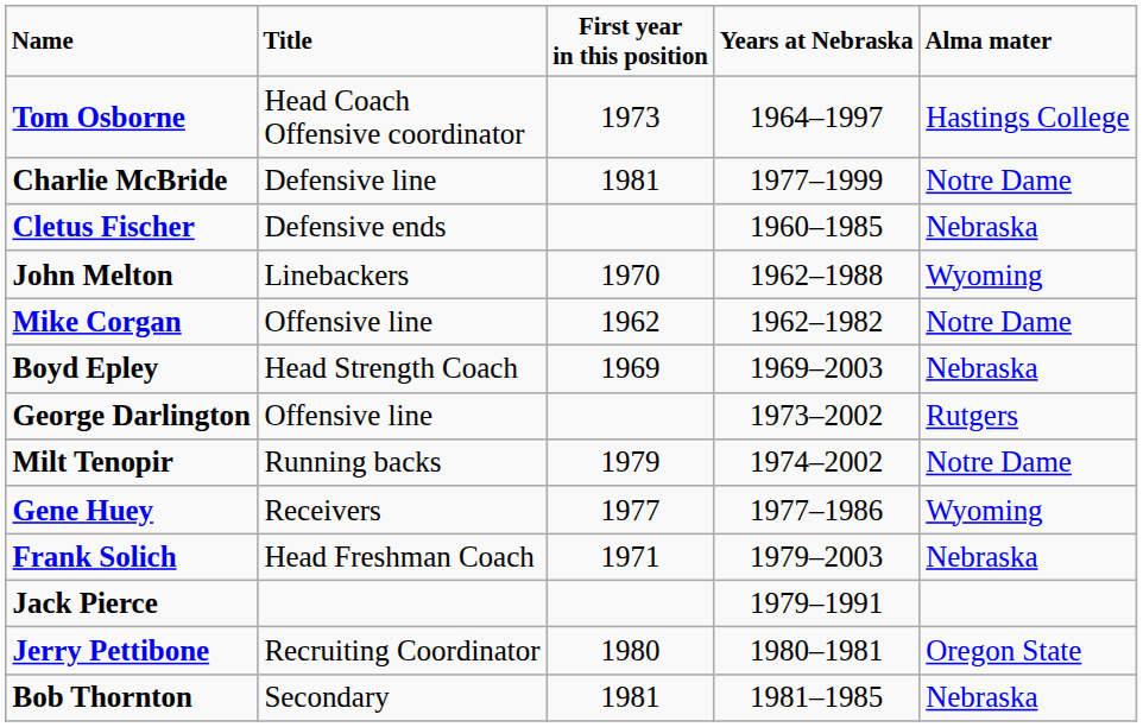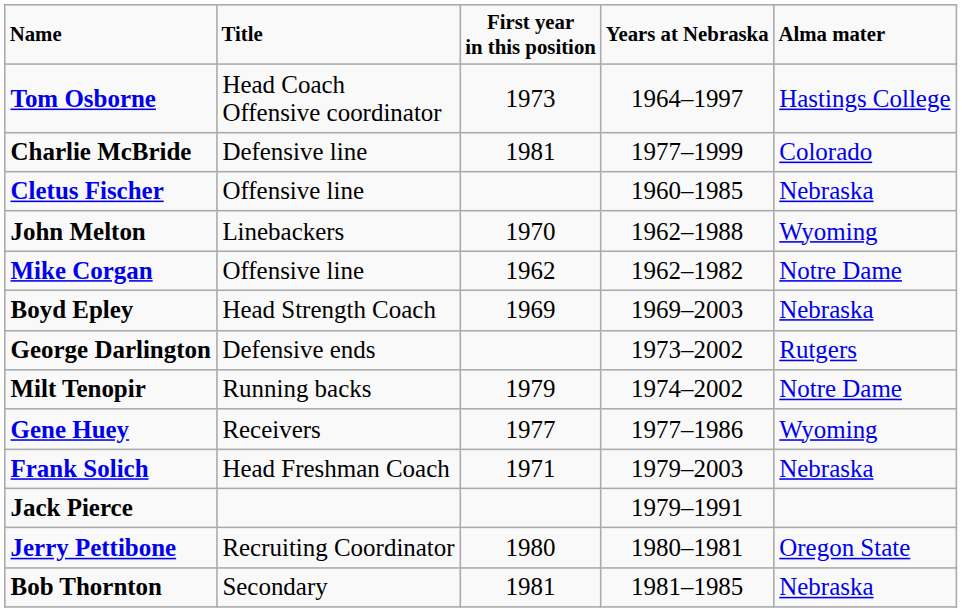 <table class="wikitable">
 <tr style="font-size:smaller">
 <td><strong>Name</strong></td>
 <td><strong>Title</strong></td>
 <td align="center"><strong>First year<br>in this position</strong></td>
 <td align="center"><strong>Years at Nebraska</strong></td>
 <td><strong>Alma mater</strong></td>
 </tr>
 <tr>
 <td><strong><a href='#'>Tom Osborne</a></strong></td>
 <td>Head Coach<br>Offensive coordinator</td>
 <td align="center">1973</td>
 <td align="center">1964–1997</td>
 <td><a href='#'>Hastings College</a></td>
 </tr>
 <tr>
 <td><strong>Charlie McBride</strong></td>
 <td>Defensive line</td>
 <td align="center">1981</td>
 <td align="center">1977–1999</td>
-<td><a href='#'>Notre Dame</a></td>
+<td><a href='#'>Colorado</a></td>
 </tr>
 <tr>
 <td><strong><a href='#'>Cletus Fischer</a></strong></td>
-<td>Defensive ends</td>
+<td>Offensive line</td>
 <td align="center"></td>
 <td align="center">1960–1985</td>
 <td><a href='#'>Nebraska</a></td>
 </tr>
 <tr>
 <td><strong>John Melton</strong></td>
 <td>Linebackers</td>
 <td align="center">1970</td>
 <td align="center">1962–1988</td>
 <td><a href='#'>Wyoming</a></td>
 </tr>
 <tr>
 <td><strong><a href='#'>Mike Corgan</a></strong></td>
 <td>Offensive line</td>
 <td align="center">1962</td>
 <td align="center">1962–1982</td>
 <td><a href='#'>Notre Dame</a></td>
 </tr>
 <tr>
 <td><strong>Boyd Epley</strong></td>
 <td>Head Strength Coach</td>
 <td align="center">1969</td>
 <td align="center">1969–2003</td>
 <td><a href='#'>Nebraska</a></td>
 </tr>
 <tr>
 <td><strong>George Darlington</strong></td>
-<td>Offensive line</td>
+<td>Defensive ends</td>
 <td align="center"></td>
 <td align="center">1973–2002</td>
 <td><a href='#'>Rutgers</a></td>
 </tr>
 <tr>
 <td><strong>Milt Tenopir</strong></td>
 <td>Running backs</td>
 <td align="center">1979</td>
 <td align="center">1974–2002</td>
 <td><a href='#'>Notre Dame</a></td>
 </tr>
 <tr>
 <td><strong><a href='#'>Gene Huey</a></strong></td>
 <td>Receivers</td>
 <td align="center">1977</td>
 <td align="center">1977–1986</td>
 <td><a href='#'>Wyoming</a></td>
 </tr>
 <tr>
 <td><strong><a href='#'>Frank Solich</a></strong></td>
 <td>Head Freshman Coach</td>
 <td align="center">1971</td>
 <td align="center">1979–2003</td>
 <td><a href='#'>Nebraska</a></td>
 </tr>
 <tr>
 <td><strong>Jack Pierce</strong></td>
 <td></td>
 <td align="center"></td>
 <td align="center">1979–1991</td>
 <td></td>
 </tr>
 <tr>
 <td><strong><a href='#'>Jerry Pettibone</a></strong></td>
 <td>Recruiting Coordinator</td>
 <td align="center">1980</td>
 <td align="center">1980–1981</td>
 <td><a href='#'>Oregon State</a></td>
 </tr>
 <tr>
 <td><strong>Bob Thornton</strong></td>
 <td>Secondary</td>
 <td align="center">1981</td>
 <td align="center">1981–1985</td>
 <td><a href='#'>Nebraska</a></td>
 </tr>
 </table>
